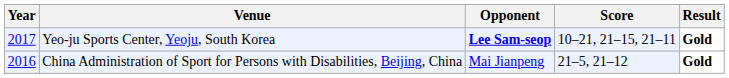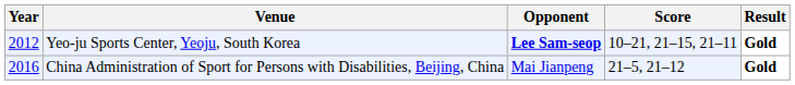 <table class="sortable wikitable" style="font-size: 90%;">
 <tr>
 <th>Year</th>
 <th>Venue</th>
 <th>Opponent</th>
 <th>Score</th>
 <th>Result</th>
 </tr>
 <tr style="background:#ECF2FF">
-<td align="center"><a href='#'>2017</a></td>
+<td align="center"><a href='#'>2012</a></td>
 <td align="left">Yeo-ju Sports Center, <a href='#'>Yeoju</a>, South Korea</td>
 <td align="left"><strong> <a href='#'>Lee Sam-seop</a></strong></td>
 <td align="left">10–21, 21–15, 21–11</td>
 <td style="text-align:left; background:white"> <strong>Gold</strong></td>
 </tr>
 <tr style="background:#ECF2FF">
 <td align="center"><a href='#'>2016</a></td>
 <td align="left">China Administration of Sport for Persons with Disabilities, <a href='#'>Beijing</a>, China</td>
 <td align="left"> <a href='#'>Mai Jianpeng</a></td>
 <td align="left">21–5, 21–12</td>
 <td style="text-align:left; background:white"> <strong>Gold</strong></td>
 </tr>
 </table>
